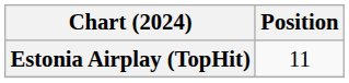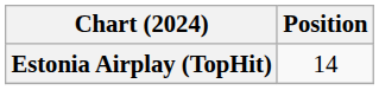 <table class="wikitable plainrowheaders sortable" style="text-align:center">
 <tr>
 <th scope="col">Chart (2024)</th>
 <th scope="col">Position</th>
 </tr>
 <tr>
 <th scope="row">Estonia Airplay (TopHit)</th>
-<td>11</td>
+<td>14</td>
 </tr>
 <tr>
 </tr>
 </table>
